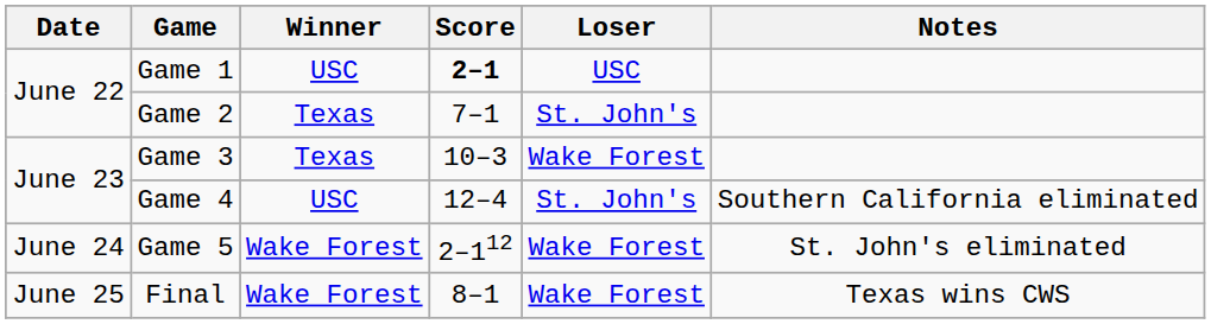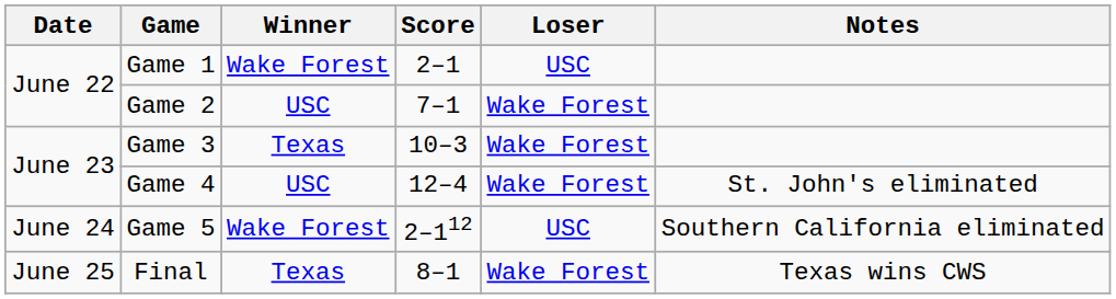 <table class="wikitable">
 <tr style="text-align:center; background:#f2f2f2;">
 <th>Date</th>
 <th>Game</th>
 <th>Winner</th>
 <th>Score</th>
 <th>Loser</th>
 <th>Notes</th>
 </tr>
 <tr align=center>
 <td rowspan=2>June 22</td>
 <td>Game 1</td>
-<td><a href='#'>USC</a></td>
-<td><strong>2–1</strong></td>
+<td><a href='#'>Wake Forest</a></td>
+<td>2–1</td>
 <td><a href='#'>USC</a></td>
 <td></td>
 </tr>
 <tr align=center>
 <td>Game 2</td>
-<td><a href='#'>Texas</a></td>
+<td><a href='#'>USC</a></td>
 <td>7–1</td>
-<td><a href='#'>St. John's</a></td>
+<td><a href='#'>Wake Forest</a></td>
 <td></td>
 </tr>
 <tr align=center>
 <td rowspan=2>June 23</td>
 <td>Game 3</td>
 <td><a href='#'>Texas</a></td>
 <td>10–3</td>
 <td><a href='#'>Wake Forest</a></td>
 <td></td>
 </tr>
 <tr align=center>
 <td>Game 4</td>
 <td><a href='#'>USC</a></td>
 <td>12–4</td>
-<td><a href='#'>St. John's</a></td>
-<td>Southern California eliminated</td>
+<td><a href='#'>Wake Forest</a></td>
+<td>St. John's eliminated</td>
 </tr>
 <tr align=center>
 <td>June 24</td>
 <td>Game 5</td>
 <td><a href='#'>Wake Forest</a></td>
 <td>2–1<sup>12</sup></td>
-<td><a href='#'>Wake Forest</a></td>
-<td>St. John's eliminated</td>
+<td><a href='#'>USC</a></td>
+<td>Southern California eliminated</td>
 </tr>
 <tr align=center>
 <td>June 25</td>
 <td>Final</td>
-<td><a href='#'>Wake Forest</a></td>
+<td><a href='#'>Texas</a></td>
 <td>8–1</td>
 <td><a href='#'>Wake Forest</a></td>
 <td>Texas wins CWS</td>
 </tr>
 </table>
